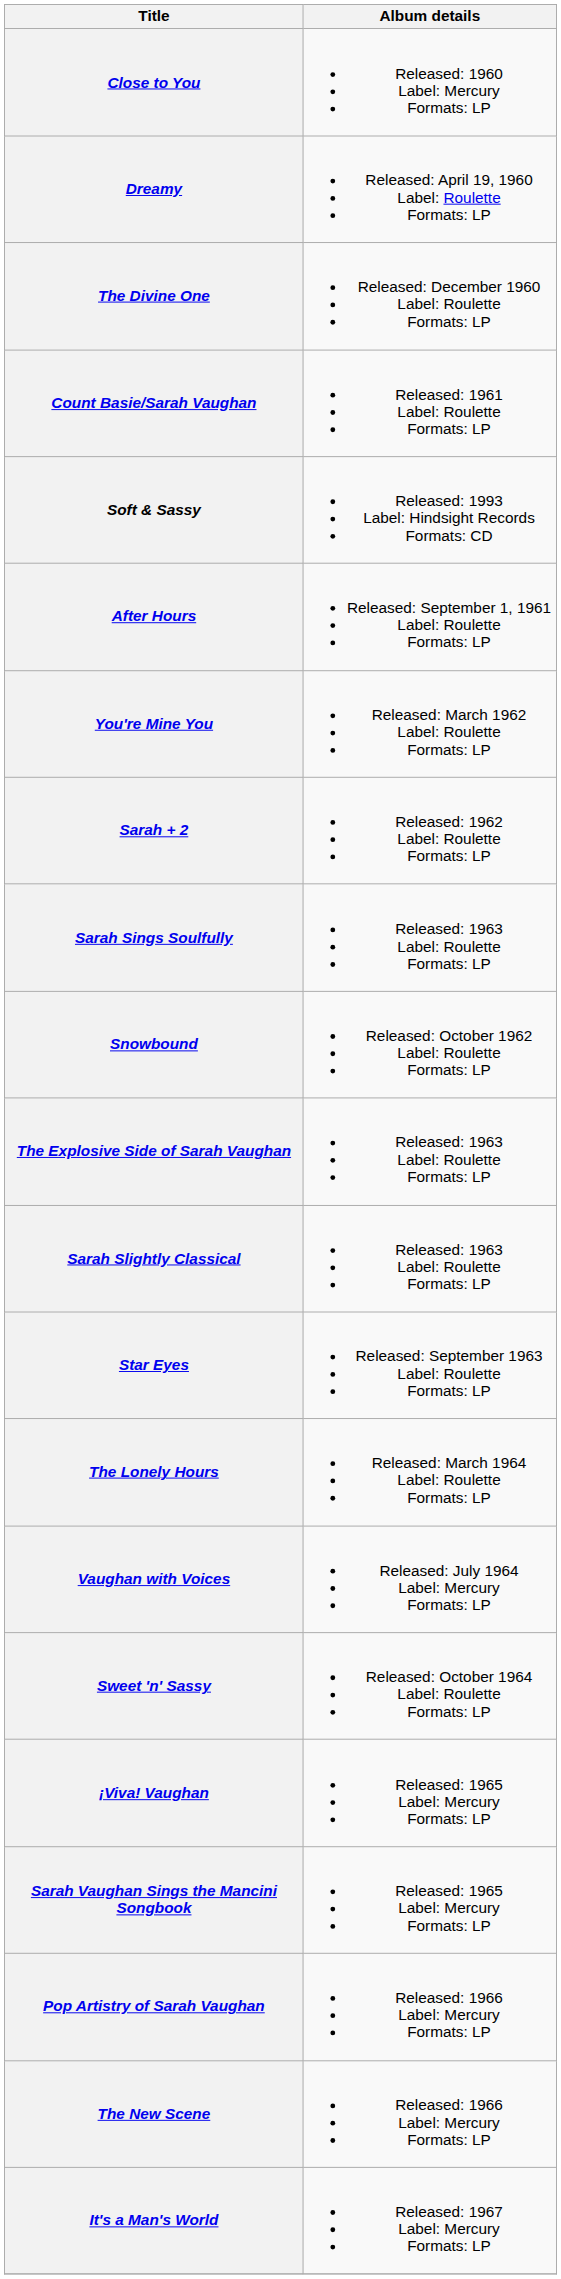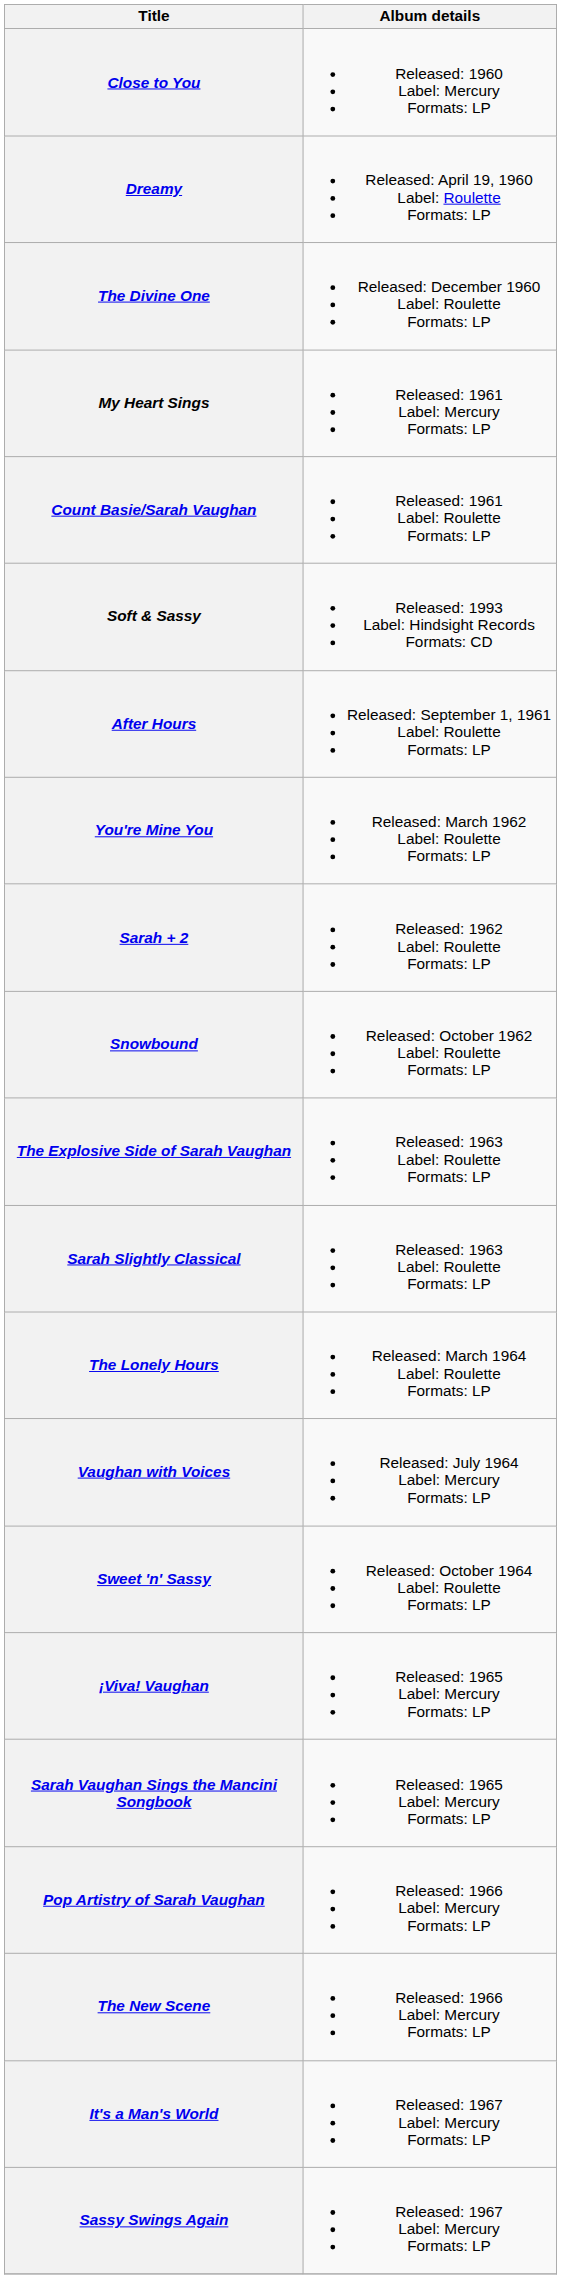 <table class="wikitable plainrowheaders" style="text-align:center;">
 <tr>
 <th scope="col" style="width:19em;">Title</th>
 <th scope="col" style="width:16em;">Album details</th>
 </tr>
 <tr>
 <th scope="row"><em><a href='#'>Close to You</a></em></th>
 <td><br><ul><li>Released: 1960</li><li>Label: Mercury</li><li>Formats: LP</li></ul></td>
 </tr>
 <tr>
 <th scope="row"><em><a href='#'>Dreamy</a></em></th>
 <td><br><ul><li>Released: April 19, 1960</li><li>Label: <a href='#'>Roulette</a></li><li>Formats: LP</li></ul></td>
 </tr>
 <tr>
 <th scope="row"><em><a href='#'>The Divine One</a></em></th>
 <td><br><ul><li>Released: December 1960</li><li>Label: Roulette</li><li>Formats: LP</li></ul></td>
+</tr>
+<tr>
+<th scope="row"><em>My Heart Sings</em></th>
+<td><br><ul><li>Released: 1961</li><li>Label: Mercury</li><li>Formats: LP</li></ul></td>
 </tr>
 <tr>
 <th scope="row"><em><a href='#'>Count Basie/Sarah Vaughan</a></em><br></th>
 <td><br><ul><li>Released: 1961</li><li>Label: Roulette</li><li>Formats: LP</li></ul></td>
 </tr>
 <tr>
 <th scope="row"><em>Soft & Sassy</em><br></th>
 <td><br><ul><li>Released: 1993</li><li>Label: Hindsight Records</li><li>Formats: CD</li></ul></td>
 </tr>
 <tr>
 <th scope="row"><em><a href='#'>After Hours</a></em></th>
 <td><br><ul><li>Released: September 1, 1961</li><li>Label: Roulette</li><li>Formats: LP</li></ul></td>
 </tr>
 <tr>
 <th scope="row"><em><a href='#'>You're Mine You</a></em></th>
 <td><br><ul><li>Released: March 1962</li><li>Label: Roulette</li><li>Formats: LP</li></ul></td>
 </tr>
 <tr>
 <th scope="row"><em><a href='#'>Sarah + 2</a></em></th>
 <td><br><ul><li>Released: 1962</li><li>Label: Roulette</li><li>Formats: LP</li></ul></td>
 </tr>
 <tr>
-<th scope="row"><em><a href='#'>Sarah Sings Soulfully</a></em></th>
-<td><br><ul><li>Released: 1963</li><li>Label: Roulette</li><li>Formats: LP</li></ul></td>
-</tr>
-<tr>
 <th scope="row"><em><a href='#'>Snowbound</a></em></th>
 <td><br><ul><li>Released: October 1962</li><li>Label: Roulette</li><li>Formats: LP</li></ul></td>
 </tr>
 <tr>
 <th scope="row"><em><a href='#'>The Explosive Side of Sarah Vaughan</a></em></th>
 <td><br><ul><li>Released: 1963</li><li>Label: Roulette</li><li>Formats: LP</li></ul></td>
 </tr>
 <tr>
 <th scope="row"><em><a href='#'>Sarah Slightly Classical</a></em></th>
 <td><br><ul><li>Released: 1963</li><li>Label: Roulette</li><li>Formats: LP</li></ul></td>
-</tr>
-<tr>
-<th scope="row"><em><a href='#'>Star Eyes</a></em></th>
-<td><br><ul><li>Released: September 1963</li><li>Label: Roulette</li><li>Formats: LP</li></ul></td>
 </tr>
 <tr>
 <th scope="row"><em><a href='#'>The Lonely Hours</a></em></th>
 <td><br><ul><li>Released: March 1964</li><li>Label: Roulette</li><li>Formats: LP</li></ul></td>
 </tr>
 <tr>
 <th scope="row"><em><a href='#'>Vaughan with Voices</a></em></th>
 <td><br><ul><li>Released: July 1964</li><li>Label: Mercury</li><li>Formats: LP</li></ul></td>
 </tr>
 <tr>
 <th scope="row"><em><a href='#'>Sweet 'n' Sassy</a></em></th>
 <td><br><ul><li>Released: October 1964</li><li>Label: Roulette</li><li>Formats: LP</li></ul></td>
 </tr>
 <tr>
 <th scope="row"><em><a href='#'>¡Viva! Vaughan</a></em></th>
 <td><br><ul><li>Released: 1965</li><li>Label: Mercury</li><li>Formats: LP</li></ul></td>
 </tr>
 <tr>
 <th scope="row"><em><a href='#'>Sarah Vaughan Sings the Mancini<br>Songbook</a></em></th>
 <td><br><ul><li>Released: 1965</li><li>Label: Mercury</li><li>Formats: LP</li></ul></td>
 </tr>
 <tr>
 <th scope="row"><em><a href='#'>Pop Artistry of Sarah Vaughan</a></em></th>
 <td><br><ul><li>Released: 1966</li><li>Label: Mercury</li><li>Formats: LP</li></ul></td>
 </tr>
 <tr>
 <th scope="row"><em><a href='#'>The New Scene</a></em></th>
 <td><br><ul><li>Released: 1966</li><li>Label: Mercury</li><li>Formats: LP</li></ul></td>
 </tr>
 <tr>
 <th scope="row"><em><a href='#'>It's a Man's World</a></em></th>
 <td><br><ul><li>Released: 1967</li><li>Label: Mercury</li><li>Formats: LP</li></ul></td>
 </tr>
 <tr>
+<th scope="row"><em><a href='#'>Sassy Swings Again</a></em></th>
+<td><br><ul><li>Released: 1967</li><li>Label: Mercury</li><li>Formats: LP</li></ul></td>
+</tr>
+<tr>
 </tr>
 </table>
